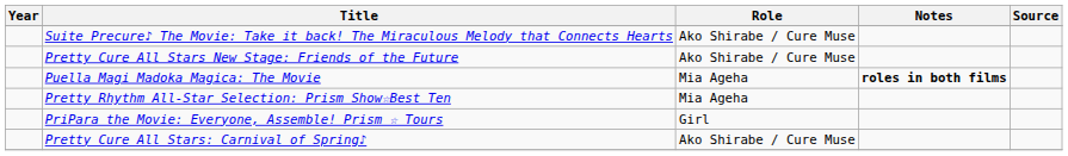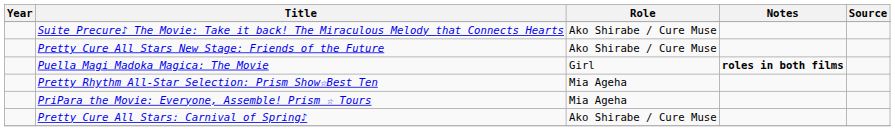 <table class="wikitable sortable plainrowheaders">
 <tr>
 <th>Year</th>
 <th>Title</th>
 <th>Role</th>
 <th class="unsortable">Notes</th>
 <th class="unsortable">Source</th>
 </tr>
 <tr>
 </tr>
 <tr>
 <td></td>
 <td><em><a href='#'>Suite Precure♪ The Movie: Take it back! The Miraculous Melody that Connects Hearts</a></em></td>
 <td>Ako Shirabe / Cure Muse</td>
 <td></td>
 <td></td>
 </tr>
 <tr>
 <td></td>
 <td><em><a href='#'>Pretty Cure All Stars New Stage: Friends of the Future</a></em></td>
 <td>Ako Shirabe / Cure Muse</td>
 <td></td>
 <td></td>
 </tr>
 <tr>
 <td></td>
 <td><em><a href='#'>Puella Magi Madoka Magica: The Movie</a></em></td>
-<td>Mia Ageha</td>
+<td>Girl</td>
 <td><strong>roles in both films</strong></td>
 <td></td>
 </tr>
 <tr>
 <td></td>
 <td><em><a href='#'>Pretty Rhythm All-Star Selection: Prism Show☆Best Ten</a></em></td>
 <td>Mia Ageha</td>
 <td></td>
 <td></td>
 </tr>
 <tr>
 <td></td>
 <td><em><a href='#'>PriPara the Movie: Everyone, Assemble! Prism ☆ Tours</a></em></td>
-<td>Girl</td>
+<td>Mia Ageha</td>
 <td></td>
 <td></td>
 </tr>
 <tr>
 <td></td>
 <td><em><a href='#'>Pretty Cure All Stars: Carnival of Spring♪</a></em></td>
 <td>Ako Shirabe / Cure Muse</td>
 <td></td>
 <td></td>
 </tr>
 <tr>
 </tr>
 </table>
